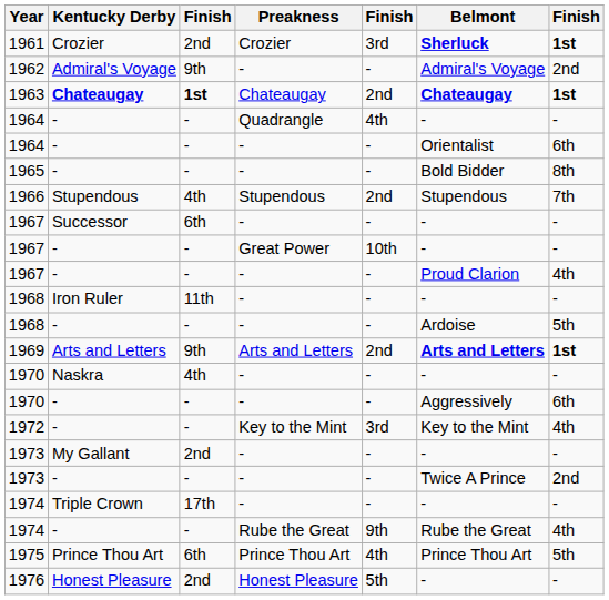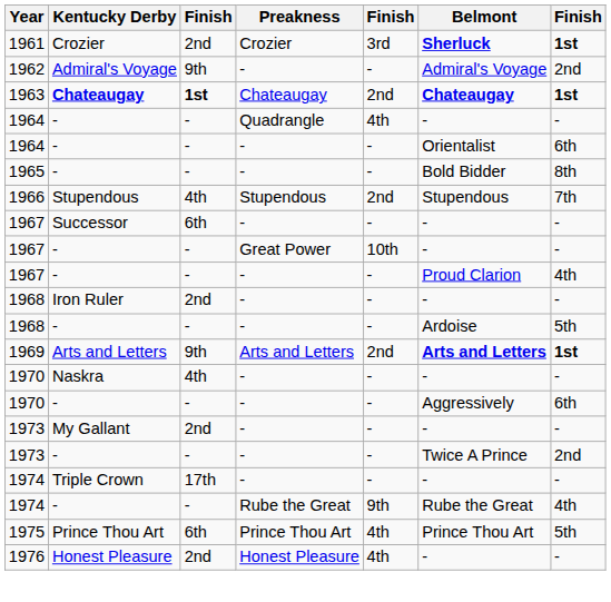 <table class="wikitable">
 <tr>
 <th>Year</th>
 <th>Kentucky Derby</th>
 <th>Finish</th>
 <th>Preakness</th>
 <th>Finish</th>
 <th>Belmont</th>
 <th>Finish</th>
 </tr>
 <tr>
 <td>1961</td>
 <td>Crozier</td>
 <td>2nd</td>
 <td>Crozier</td>
 <td>3rd</td>
 <td><strong><a href='#'>Sherluck</a></strong></td>
 <td><strong>1st</strong></td>
 </tr>
 <tr>
 <td>1962</td>
 <td><a href='#'>Admiral's Voyage</a></td>
 <td>9th</td>
 <td>-</td>
 <td>-</td>
 <td><a href='#'>Admiral's Voyage</a></td>
 <td>2nd</td>
 </tr>
 <tr>
 <td>1963</td>
 <td><strong><a href='#'>Chateaugay</a></strong></td>
 <td><strong>1st</strong></td>
 <td><a href='#'>Chateaugay</a></td>
 <td>2nd</td>
 <td><strong><a href='#'>Chateaugay</a></strong></td>
 <td><strong>1st</strong></td>
 </tr>
 <tr>
 <td>1964</td>
 <td>-</td>
 <td>-</td>
 <td>Quadrangle</td>
 <td>4th</td>
 <td>-</td>
 <td>-</td>
 </tr>
 <tr>
 <td>1964</td>
 <td>-</td>
 <td>-</td>
 <td>-</td>
 <td>-</td>
 <td>Orientalist</td>
 <td>6th</td>
 </tr>
 <tr>
 <td>1965</td>
 <td>-</td>
 <td>-</td>
 <td>-</td>
 <td>-</td>
 <td>Bold Bidder</td>
 <td>8th</td>
 </tr>
 <tr>
 <td>1966</td>
 <td>Stupendous</td>
 <td>4th</td>
 <td>Stupendous</td>
 <td>2nd</td>
 <td>Stupendous</td>
 <td>7th</td>
 </tr>
 <tr>
 <td>1967</td>
 <td>Successor</td>
 <td>6th</td>
 <td>-</td>
 <td>-</td>
 <td>-</td>
 <td>-</td>
 </tr>
 <tr>
 <td>1967</td>
 <td>-</td>
 <td>-</td>
 <td>Great Power</td>
 <td>10th</td>
 <td>-</td>
 <td>-</td>
 </tr>
 <tr>
 <td>1967</td>
 <td>-</td>
 <td>-</td>
 <td>-</td>
 <td>-</td>
 <td><a href='#'>Proud Clarion</a></td>
 <td>4th</td>
 </tr>
 <tr>
 <td>1968</td>
 <td>Iron Ruler</td>
-<td>11th</td>
+<td>2nd</td>
 <td>-</td>
 <td>-</td>
 <td>-</td>
 <td>-</td>
 </tr>
 <tr>
 <td>1968</td>
 <td>-</td>
 <td>-</td>
 <td>-</td>
 <td>-</td>
 <td>Ardoise</td>
 <td>5th</td>
 </tr>
 <tr>
 <td>1969</td>
 <td><a href='#'>Arts and Letters</a></td>
 <td>9th</td>
 <td><a href='#'>Arts and Letters</a></td>
 <td>2nd</td>
 <td><strong><a href='#'>Arts and Letters</a></strong></td>
 <td><strong>1st</strong></td>
 </tr>
 <tr>
 <td>1970</td>
 <td>Naskra</td>
 <td>4th</td>
 <td>-</td>
 <td>-</td>
 <td>-</td>
 <td>-</td>
 </tr>
 <tr>
 <td>1970</td>
 <td>-</td>
 <td>-</td>
 <td>-</td>
 <td>-</td>
 <td>Aggressively</td>
 <td>6th</td>
-</tr>
-<tr>
-<td>1972</td>
-<td>-</td>
-<td>-</td>
-<td>Key to the Mint</td>
-<td>3rd</td>
-<td>Key to the Mint</td>
-<td>4th</td>
 </tr>
 <tr>
 <td>1973</td>
 <td>My Gallant</td>
 <td>2nd</td>
 <td>-</td>
 <td>-</td>
 <td>-</td>
 <td>-</td>
 </tr>
 <tr>
 <td>1973</td>
 <td>-</td>
 <td>-</td>
 <td>-</td>
 <td>-</td>
 <td>Twice A Prince</td>
 <td>2nd</td>
 </tr>
 <tr>
 <td>1974</td>
 <td>Triple Crown</td>
 <td>17th</td>
 <td>-</td>
 <td>-</td>
 <td>-</td>
 <td>-</td>
 </tr>
 <tr>
 <td>1974</td>
 <td>-</td>
 <td>-</td>
 <td>Rube the Great</td>
 <td>9th</td>
 <td>Rube the Great</td>
 <td>4th</td>
 </tr>
 <tr>
 <td>1975</td>
 <td>Prince Thou Art</td>
 <td>6th</td>
 <td>Prince Thou Art</td>
 <td>4th</td>
 <td>Prince Thou Art</td>
 <td>5th</td>
 </tr>
 <tr>
 <td>1976</td>
 <td><a href='#'>Honest Pleasure</a></td>
 <td>2nd</td>
 <td><a href='#'>Honest Pleasure</a></td>
-<td>5th</td>
+<td>4th</td>
 <td>-</td>
 <td>-</td>
 </tr>
 </table>
